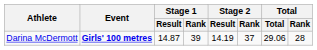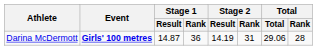 <table class="wikitable" style="font-size:90%">
 <tr>
 <th rowspan=2>Athlete</th>
 <th rowspan=2>Event</th>
 <th colspan=2>Stage 1</th>
 <th colspan=2>Stage 2</th>
 <th colspan=2>Total</th>
 </tr>
 <tr style="font-size:95%">
 <th>Result</th>
 <th>Rank</th>
 <th>Result</th>
 <th>Rank</th>
 <th>Total</th>
 <th>Rank</th>
 </tr>
 <tr align=center>
 <td align=left><a href='#'>Darina McDermott</a></td>
 <td align=left><strong><a href='#'>Girls' 100 metres</a></strong></td>
 <td>14.87</td>
-<td>39</td>
+<td>36</td>
 <td>14.19</td>
-<td>37</td>
+<td>31</td>
 <td>29.06</td>
 <td>28</td>
 </tr>
 </table>
